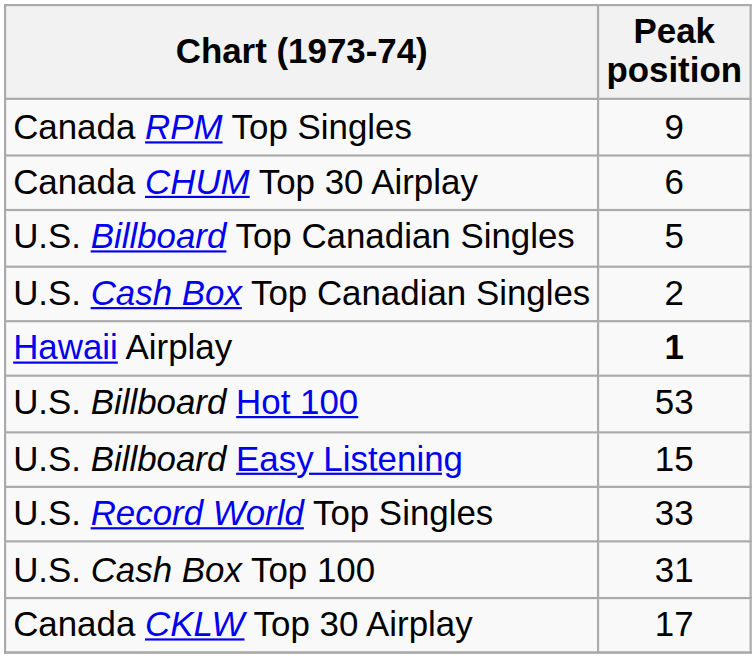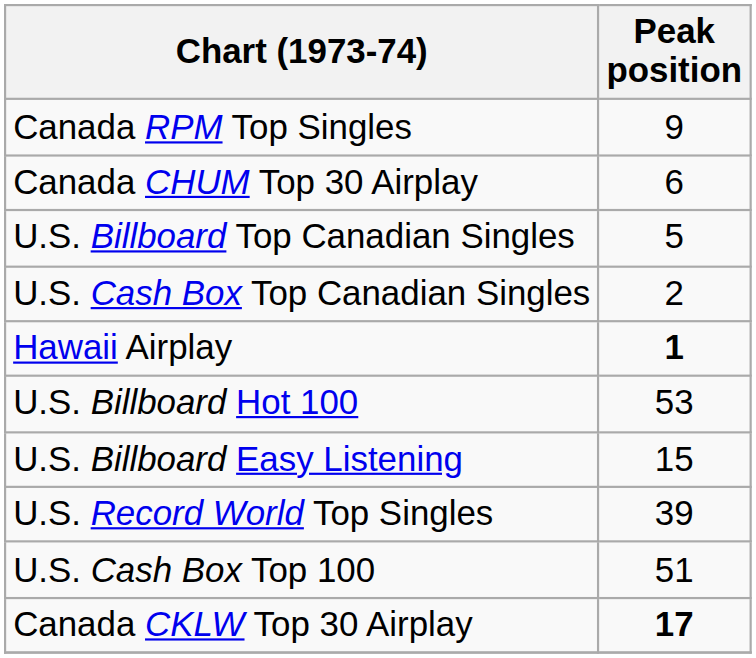 <table class="wikitable sortable">
 <tr>
 <th align="left">Chart (1973-74)</th>
 <th align="left">Peak<br>position</th>
 </tr>
 <tr>
 <td>Canada <em><a href='#'>RPM</a></em> Top Singles</td>
 <td style="text-align:center;">9</td>
 </tr>
 <tr>
 <td>Canada <em><a href='#'>CHUM</a></em> Top 30 Airplay</td>
 <td style="text-align:center;">6</td>
 </tr>
 <tr>
 <td>U.S. <em><a href='#'>Billboard</a></em> Top Canadian Singles</td>
 <td style="text-align:center;">5</td>
 </tr>
 <tr>
 <td>U.S. <a href='#'><em>Cash Box</em></a> Top Canadian Singles</td>
 <td style="text-align:center;">2</td>
 </tr>
 <tr>
 <td><a href='#'>Hawaii</a> Airplay</td>
 <td style="text-align:center;"><strong>1</strong></td>
 </tr>
 <tr>
 <td>U.S. <em>Billboard</em> <a href='#'>Hot 100</a></td>
 <td style="text-align:center;">53</td>
 </tr>
 <tr>
 <td>U.S. <em>Billboard</em> <a href='#'>Easy Listening</a></td>
 <td style="text-align:center;">15</td>
 </tr>
 <tr>
 <td>U.S. <em><a href='#'>Record World</a></em> Top Singles</td>
-<td style="text-align:center;">33</td>
+<td style="text-align:center;">39</td>
 </tr>
 <tr>
 <td>U.S. <em>Cash Box</em> Top 100</td>
-<td style="text-align:center;">31</td>
+<td style="text-align:center;">51</td>
 </tr>
 <tr>
 <td>Canada <em><a href='#'>CKLW</a></em> Top 30 Airplay</td>
-<td style="text-align:center;">17</td>
+<td style="text-align:center;"><strong>17</strong></td>
 </tr>
 <tr>
 </tr>
 </table>
